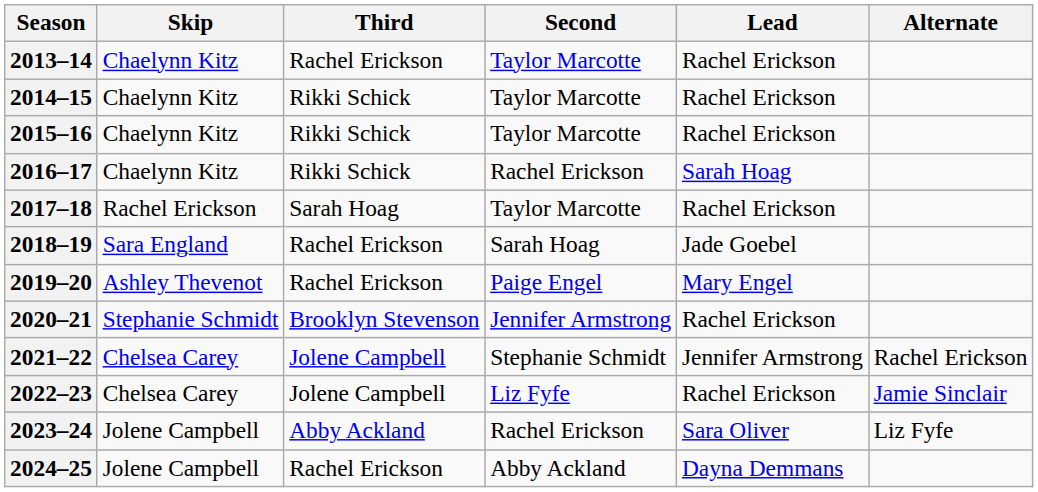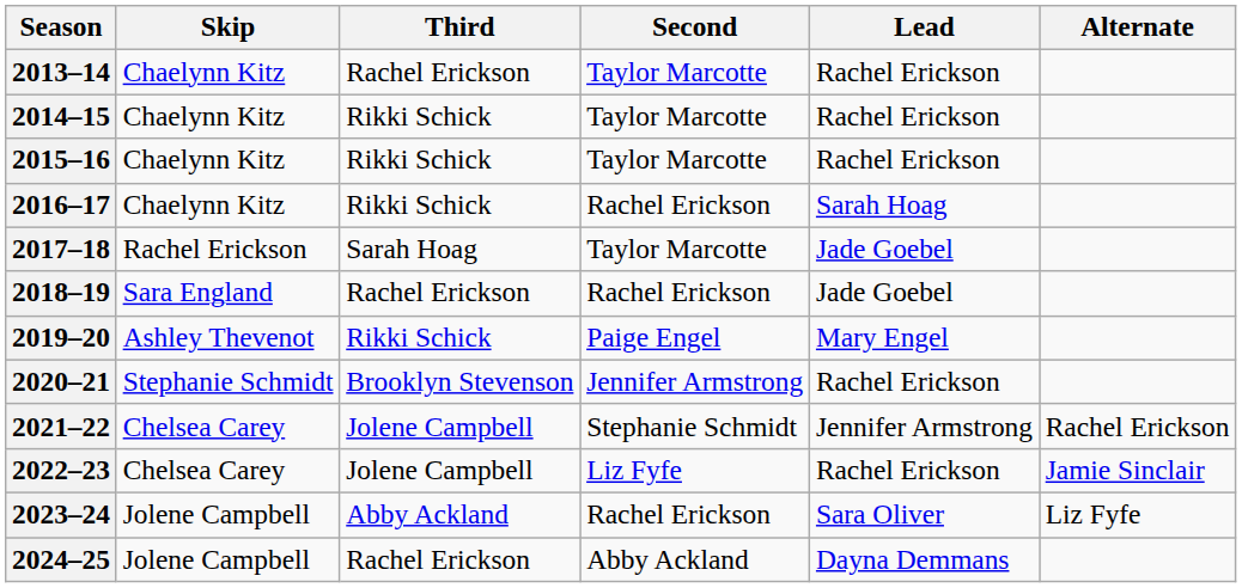 <table class="wikitable">
 <tr>
 <th scope="col">Season</th>
 <th scope="col">Skip</th>
 <th scope="col">Third</th>
 <th scope="col">Second</th>
 <th scope="col">Lead</th>
 <th scope="col">Alternate</th>
 </tr>
 <tr>
 <th scope="row">2013–14</th>
 <td><a href='#'>Chaelynn Kitz</a></td>
 <td>Rachel Erickson</td>
 <td><a href='#'>Taylor Marcotte</a></td>
 <td>Rachel Erickson</td>
 <td></td>
 </tr>
 <tr>
 <th scope="row">2014–15</th>
 <td>Chaelynn Kitz</td>
 <td>Rikki Schick</td>
 <td>Taylor Marcotte</td>
 <td>Rachel Erickson</td>
 <td></td>
 </tr>
 <tr>
 <th scope="row">2015–16</th>
 <td>Chaelynn Kitz</td>
 <td>Rikki Schick</td>
 <td>Taylor Marcotte</td>
 <td>Rachel Erickson</td>
 <td></td>
 </tr>
 <tr>
 <th scope="row">2016–17</th>
 <td>Chaelynn Kitz</td>
 <td>Rikki Schick</td>
 <td>Rachel Erickson</td>
 <td><a href='#'>Sarah Hoag</a></td>
 <td></td>
 </tr>
 <tr>
 <th scope="row">2017–18</th>
 <td>Rachel Erickson</td>
 <td>Sarah Hoag</td>
 <td>Taylor Marcotte</td>
-<td>Rachel Erickson</td>
+<td><a href='#'>Jade Goebel</a></td>
 <td></td>
 </tr>
 <tr>
 <th scope="row">2018–19</th>
 <td><a href='#'>Sara England</a></td>
 <td>Rachel Erickson</td>
-<td>Sarah Hoag</td>
+<td>Rachel Erickson</td>
 <td>Jade Goebel</td>
 <td></td>
 </tr>
 <tr>
 <th scope="row">2019–20</th>
 <td><a href='#'>Ashley Thevenot</a></td>
-<td>Rachel Erickson</td>
+<td><a href='#'>Rikki Schick</a></td>
 <td><a href='#'>Paige Engel</a></td>
 <td><a href='#'>Mary Engel</a></td>
 <td></td>
 </tr>
 <tr>
 <th scope="row">2020–21</th>
 <td><a href='#'>Stephanie Schmidt</a></td>
 <td><a href='#'>Brooklyn Stevenson</a></td>
 <td><a href='#'>Jennifer Armstrong</a></td>
 <td>Rachel Erickson</td>
 <td></td>
 </tr>
 <tr>
 <th scope="row">2021–22</th>
 <td><a href='#'>Chelsea Carey</a></td>
 <td><a href='#'>Jolene Campbell</a></td>
 <td>Stephanie Schmidt</td>
 <td>Jennifer Armstrong</td>
 <td>Rachel Erickson</td>
 </tr>
 <tr>
 <th scope="row">2022–23</th>
 <td>Chelsea Carey</td>
 <td>Jolene Campbell</td>
 <td><a href='#'>Liz Fyfe</a></td>
 <td>Rachel Erickson</td>
 <td><a href='#'>Jamie Sinclair</a></td>
 </tr>
 <tr>
 <th scope="row">2023–24</th>
 <td>Jolene Campbell</td>
 <td><a href='#'>Abby Ackland</a></td>
 <td>Rachel Erickson</td>
 <td><a href='#'>Sara Oliver</a></td>
 <td>Liz Fyfe</td>
 </tr>
 <tr>
 <th scope="row">2024–25</th>
 <td>Jolene Campbell</td>
 <td>Rachel Erickson</td>
 <td>Abby Ackland</td>
 <td><a href='#'>Dayna Demmans</a></td>
 </tr>
 </table>
